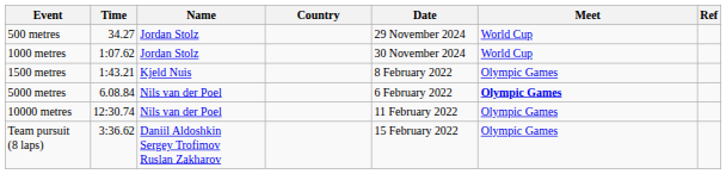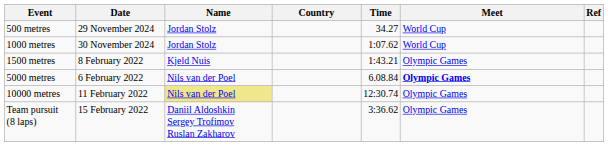 <table class="wikitable" style="font-size:95%; width: 73%;">
 <tr>
 <th width=12%>Event</th>
-<th width=5%>Time</th>
+<th width=15%>Date</th>
 <th width=18%>Name</th>
 <th width=15%>Country</th>
-<th width=15%>Date</th>
+<th width=5%>Time</th>
 <th width=31%>Meet</th>
 <th width=3%>Ref</th>
 </tr>
 <tr>
 <td>500 metres</td>
-<td align=right>34.27</td>
+<td>29 November 2024</td>
 <td><a href='#'>Jordan Stolz</a></td>
 <td></td>
-<td>29 November 2024</td>
+<td align=right>34.27</td>
 <td><a href='#'>World Cup</a></td>
 <td></td>
 </tr>
 <tr>
 <td>1000 metres</td>
-<td align=right>1:07.62</td>
+<td>30 November 2024</td>
 <td><a href='#'>Jordan Stolz</a></td>
 <td></td>
-<td>30 November 2024</td>
+<td align=right>1:07.62</td>
 <td><a href='#'>World Cup</a></td>
 <td></td>
 </tr>
 <tr>
 <td>1500 metres</td>
-<td align=right>1:43.21</td>
+<td>8 February 2022</td>
 <td><a href='#'>Kjeld Nuis</a></td>
 <td></td>
-<td>8 February 2022</td>
+<td align=right>1:43.21</td>
 <td><a href='#'>Olympic Games</a></td>
 <td></td>
 </tr>
 <tr>
 <td>5000 metres</td>
-<td align=right>6.08.84</td>
+<td>6 February 2022</td>
 <td><a href='#'>Nils van der Poel</a></td>
 <td></td>
-<td>6 February 2022</td>
+<td align=right>6.08.84</td>
 <td><strong><a href='#'>Olympic Games</a></strong></td>
 <td></td>
 </tr>
 <tr>
 <td>10000 metres</td>
+<td>11 February 2022</td>
+<td style="background: khaki;"><a href='#'>Nils van der Poel</a></td>
+<td></td>
 <td align=right>12:30.74</td>
-<td><a href='#'>Nils van der Poel</a></td>
-<td></td>
-<td>11 February 2022</td>
 <td><a href='#'>Olympic Games</a></td>
 <td></td>
 </tr>
 <tr valign=top>
 <td>Team pursuit<br>(8 laps)</td>
-<td align=right>3:36.62</td>
+<td>15 February 2022</td>
 <td><a href='#'>Daniil Aldoshkin</a><br><a href='#'>Sergey Trofimov</a><br><a href='#'>Ruslan Zakharov</a></td>
 <td></td>
-<td>15 February 2022</td>
+<td align=right>3:36.62</td>
 <td><a href='#'>Olympic Games</a></td>
 <td></td>
 </tr>
 </table>
